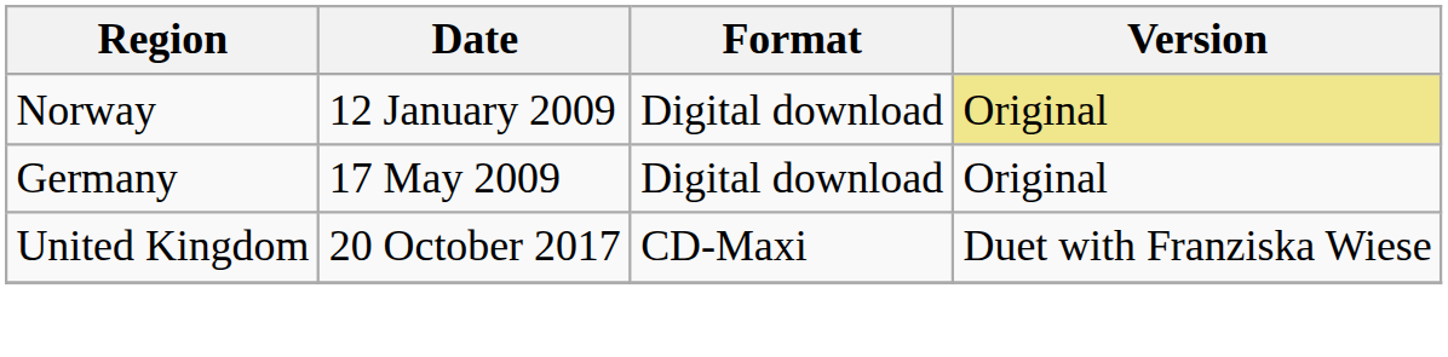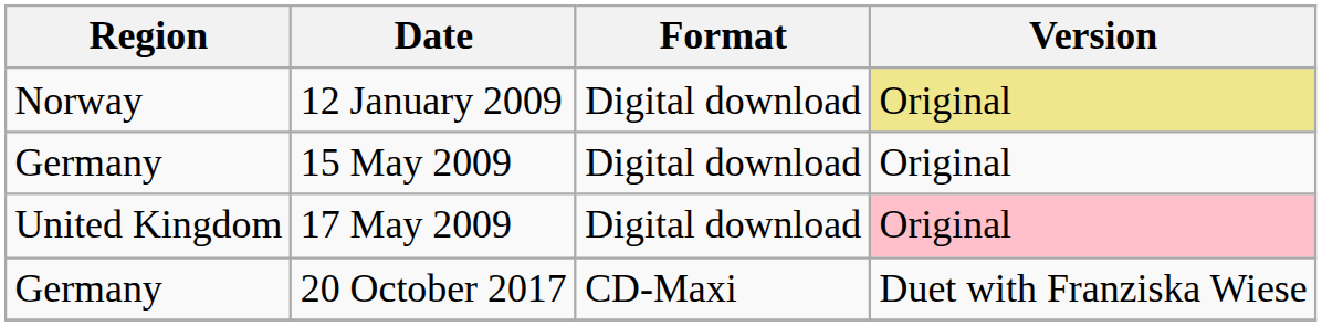 <table class="wikitable">
 <tr>
 <th>Region</th>
 <th>Date</th>
 <th>Format</th>
 <th>Version</th>
 </tr>
 <tr>
 <td>Norway</td>
 <td>12 January 2009</td>
 <td>Digital download</td>
 <td style="background: khaki;">Original</td>
 </tr>
 <tr>
 <td>Germany</td>
-<td>17 May 2009</td>
+<td>15 May 2009</td>
 <td>Digital download</td>
 <td>Original</td>
 </tr>
 <tr>
 <td>United Kingdom</td>
+<td>17 May 2009</td>
+<td>Digital download</td>
+<td style="background: pink;">Original</td>
+</tr>
+<tr>
+<td>Germany</td>
 <td>20 October 2017</td>
 <td>CD-Maxi</td>
 <td>Duet with Franziska Wiese</td>
 </tr>
 <tr>
 </tr>
 </table>
